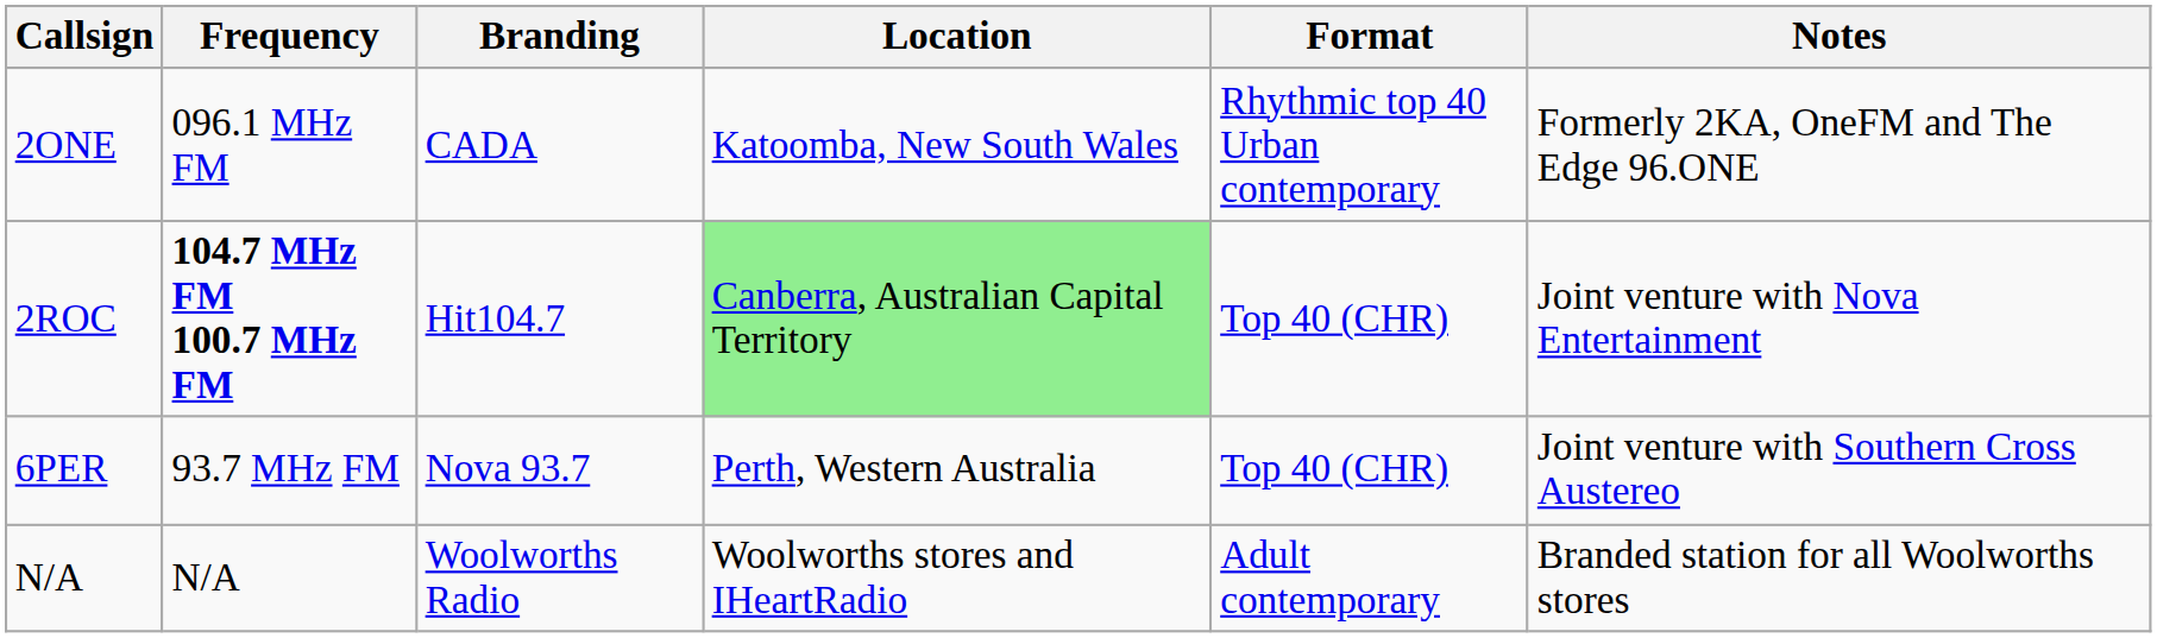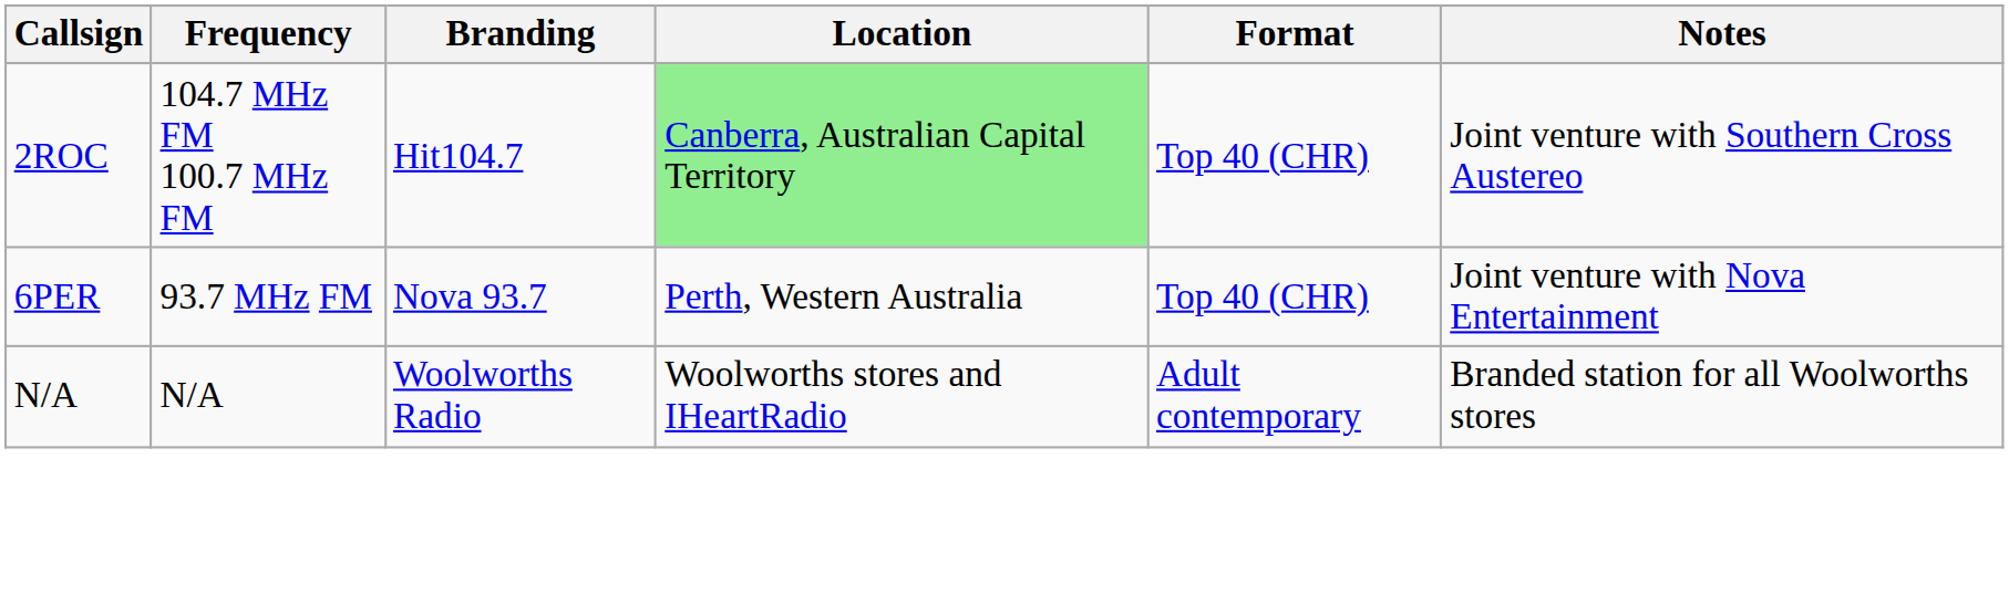 <table class="wikitable sortable">
 <tr>
 <th>Callsign</th>
 <th>Frequency</th>
 <th>Branding</th>
 <th>Location</th>
 <th>Format</th>
 <th>Notes</th>
 </tr>
 <tr>
-<td><a href='#'>2ONE</a></td>
-<td><span>0</span>96.1 <a href='#'>MHz</a> <a href='#'>FM</a></td>
-<td><a href='#'>CADA</a></td>
-<td><a href='#'>Katoomba, New South Wales</a></td>
-<td><a href='#'>Rhythmic top 40</a><br><a href='#'>Urban contemporary</a></td>
-<td>Formerly 2KA, OneFM and The Edge 96.ONE</td>
-</tr>
-<tr>
 <td><a href='#'>2ROC</a></td>
-<td><strong>104.7 <a href='#'>MHz</a> <a href='#'>FM</a><br>100.7 <a href='#'>MHz</a> <a href='#'>FM</a></strong></td>
+<td>104.7 <a href='#'>MHz</a> <a href='#'>FM</a><br>100.7 <a href='#'>MHz</a> <a href='#'>FM</a></td>
 <td><a href='#'>Hit104.7</a></td>
 <td style="background: lightgreen;"><a href='#'>Canberra</a>, Australian Capital Territory</td>
 <td><a href='#'>Top 40 (CHR)</a></td>
-<td>Joint venture with <a href='#'>Nova Entertainment</a></td>
+<td>Joint venture with <a href='#'>Southern Cross Austereo</a></td>
 </tr>
 <tr>
 <td><a href='#'>6PER</a></td>
 <td>93.7 <a href='#'>MHz</a> <a href='#'>FM</a></td>
 <td><a href='#'>Nova 93.7</a></td>
 <td><a href='#'>Perth</a>, Western Australia</td>
 <td><a href='#'>Top 40 (CHR)</a></td>
-<td>Joint venture with <a href='#'>Southern Cross Austereo</a></td>
+<td>Joint venture with <a href='#'>Nova Entertainment</a></td>
 </tr>
 <tr>
 <td>N/A</td>
 <td>N/A</td>
 <td><a href='#'>Woolworths Radio</a></td>
 <td>Woolworths stores and <a href='#'>IHeartRadio</a></td>
 <td><a href='#'>Adult contemporary</a></td>
 <td>Branded station for all Woolworths stores</td>
 </tr>
 </table>
